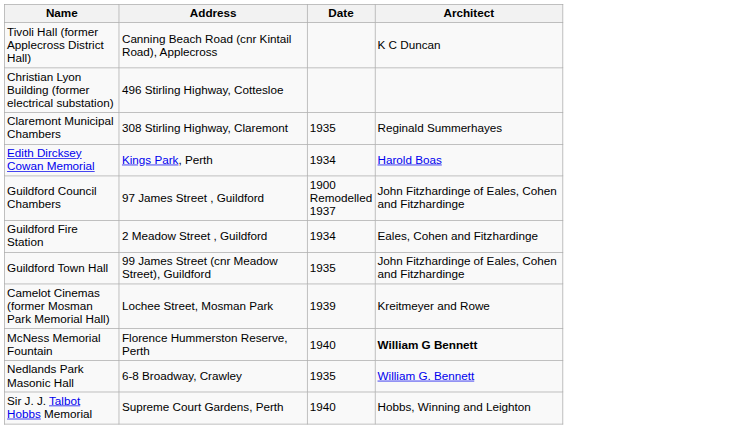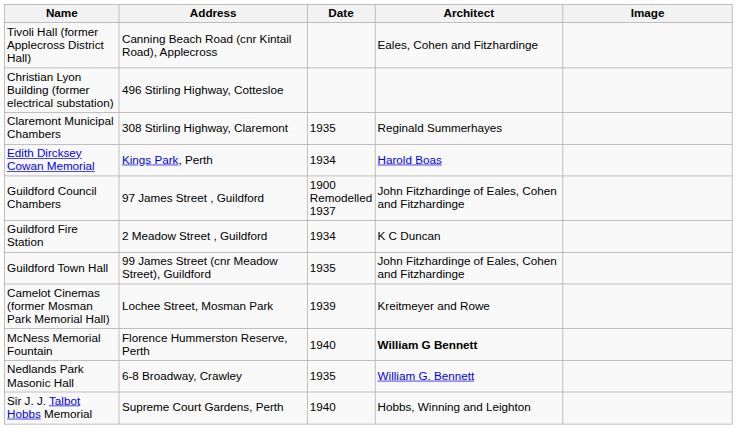 <table class="wikitable sortable">
 <tr>
 <th scope="col" style="text-align: center; width: 150px;">Name</th>
 <th scope="col" style="text-align: center; width: 250px;">Address</th>
 <th scope="col" style="text-align: center; width: 50px;">Date</th>
 <th scope="col" style="text-align: center; width: 250px;">Architect</th>
+<th scope="col" style="text-align: center; width: 225px;">Image</th>
 </tr>
 <tr>
 <td>Tivoli Hall (former Applecross District Hall)</td>
 <td>Canning Beach Road (cnr Kintail Road), Applecross</td>
 <td></td>
-<td>K C Duncan</td>
+<td>Eales, Cohen and Fitzhardinge</td>
+<td></td>
 </tr>
 <tr>
 <td>Christian Lyon Building (former electrical substation)</td>
 <td>496 Stirling Highway, Cottesloe</td>
+<td></td>
 <td></td>
 <td></td>
 </tr>
 <tr>
 <td>Claremont Municipal Chambers</td>
 <td>308 Stirling Highway, Claremont</td>
 <td>1935</td>
 <td>Reginald Summerhayes</td>
+<td></td>
 </tr>
 <tr>
 <td><a href='#'>Edith Dircksey Cowan Memorial</a></td>
 <td><a href='#'>Kings Park</a>, Perth</td>
 <td>1934</td>
 <td><a href='#'>Harold Boas</a></td>
+<td></td>
 </tr>
 <tr>
 <td>Guildford Council Chambers</td>
 <td>97 James Street , Guildford</td>
 <td>1900 Remodelled 1937</td>
 <td>John Fitzhardinge of Eales, Cohen and Fitzhardinge</td>
+<td><br></td>
 </tr>
 <tr>
 <td>Guildford Fire Station</td>
 <td>2 Meadow Street , Guildford</td>
 <td>1934</td>
-<td>Eales, Cohen and Fitzhardinge</td>
+<td>K C Duncan</td>
+<td></td>
 </tr>
 <tr>
 <td>Guildford Town Hall</td>
 <td>99 James Street (cnr Meadow Street), Guildford</td>
 <td>1935</td>
 <td>John Fitzhardinge of Eales, Cohen and Fitzhardinge</td>
+<td></td>
 </tr>
 <tr>
 <td>Camelot Cinemas (former Mosman Park Memorial Hall)</td>
 <td>Lochee Street, Mosman Park</td>
 <td>1939</td>
 <td>Kreitmeyer and Rowe</td>
+<td></td>
 </tr>
 <tr>
 <td>McNess Memorial Fountain</td>
 <td>Florence Hummerston Reserve, Perth</td>
 <td>1940</td>
 <td><strong>William G Bennett</strong></td>
+<td></td>
 </tr>
 <tr>
 <td>Nedlands Park Masonic Hall</td>
 <td>6-8 Broadway, Crawley</td>
 <td>1935</td>
 <td><a href='#'>William G. Bennett</a></td>
+<td></td>
 </tr>
 <tr>
 <td>Sir J. J. <a href='#'>Talbot Hobbs</a> Memorial</td>
 <td>Supreme Court Gardens, Perth</td>
 <td>1940</td>
 <td>Hobbs, Winning and Leighton</td>
+<td></td>
 </tr>
 </table>
